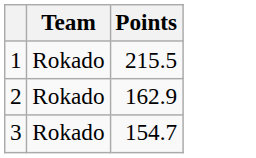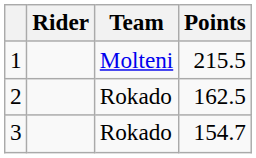 <table class="wikitable">
 <tr>
 <th></th>
+<th>Rider</th>
 <th>Team</th>
 <th>Points</th>
 </tr>
 <tr>
 <td>1</td>
-<td>Rokado</td>
+<td>   </td>
+<td><a href='#'>Molteni</a></td>
 <td align=right>215.5</td>
 </tr>
 <tr>
 <td>2</td>
+<td></td>
 <td>Rokado</td>
-<td align=right>162.9</td>
+<td align=right>162.5</td>
 </tr>
 <tr>
 <td>3</td>
+<td></td>
 <td>Rokado</td>
 <td align=right>154.7</td>
 </tr>
 </table>
